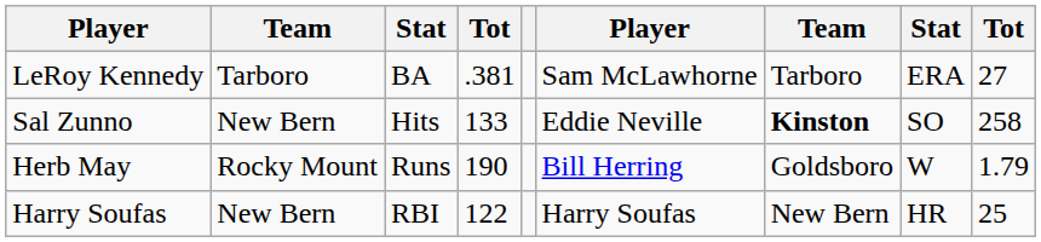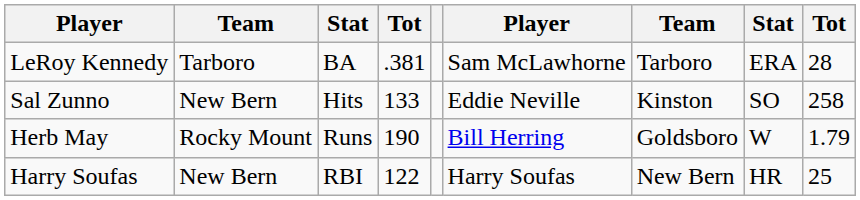 <table class="wikitable">
 <tr>
 <th>Player</th>
 <th>Team</th>
 <th>Stat</th>
 <th>Tot</th>
 <th></th>
 <th>Player</th>
 <th>Team</th>
 <th>Stat</th>
 <th>Tot</th>
 </tr>
 <tr>
 <td>LeRoy Kennedy</td>
 <td>Tarboro</td>
 <td>BA</td>
 <td>.381</td>
 <td></td>
 <td>Sam McLawhorne</td>
 <td>Tarboro</td>
 <td>ERA</td>
-<td>27</td>
+<td>28</td>
 </tr>
 <tr>
 <td>Sal Zunno</td>
 <td>New Bern</td>
 <td>Hits</td>
 <td>133</td>
 <td></td>
 <td>Eddie Neville</td>
-<td><strong>Kinston</strong></td>
+<td>Kinston</td>
 <td>SO</td>
 <td>258</td>
 </tr>
 <tr>
 <td>Herb May</td>
 <td>Rocky Mount</td>
 <td>Runs</td>
 <td>190</td>
 <td></td>
 <td><a href='#'>Bill Herring</a></td>
 <td>Goldsboro</td>
 <td>W</td>
 <td>1.79</td>
 </tr>
 <tr>
 <td>Harry Soufas</td>
 <td>New Bern</td>
 <td>RBI</td>
 <td>122</td>
 <td></td>
 <td>Harry Soufas</td>
 <td>New Bern</td>
 <td>HR</td>
 <td>25</td>
 </tr>
 </table>
